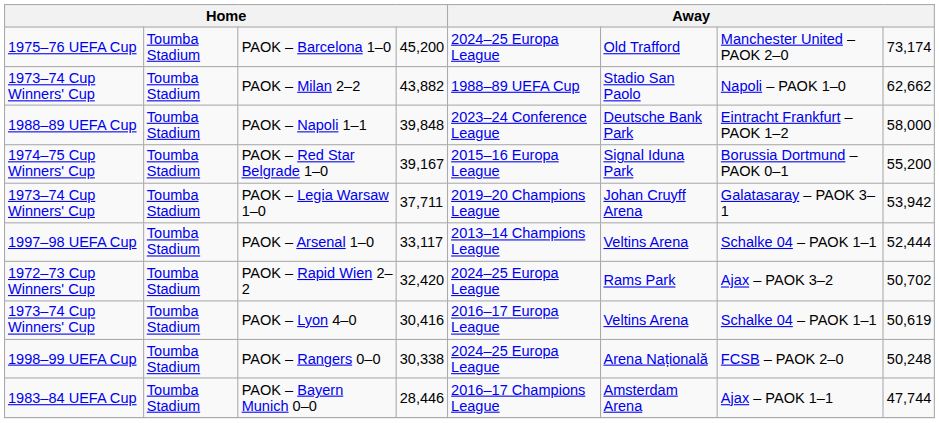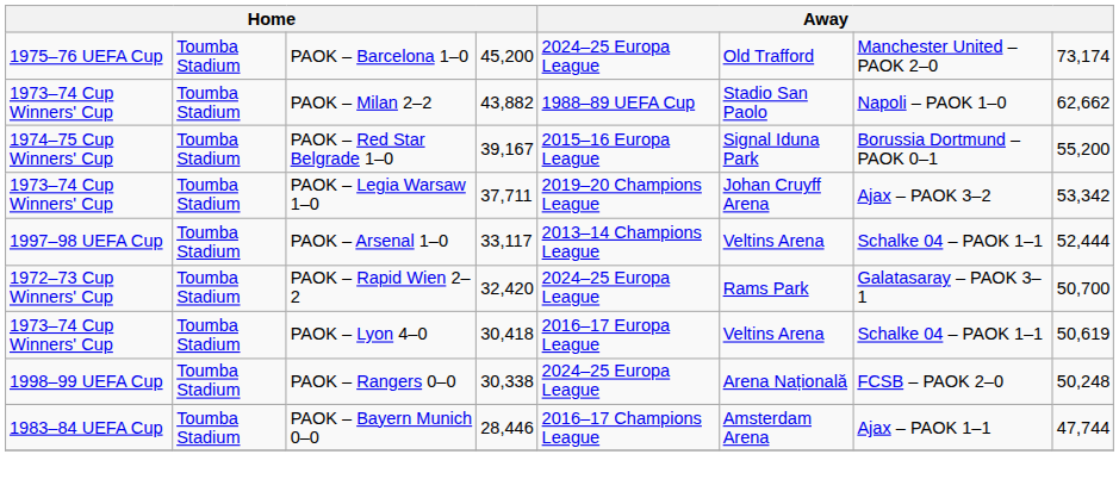 <table class="wikitable" style="text-align: left; font-size:85%">
 <tr>
 <th colspan=4>Home</th>
 <th colspan=4>Away</th>
 </tr>
 <tr>
 <td><a href='#'>1975–76 UEFA Cup</a></td>
 <td><a href='#'>Toumba Stadium</a></td>
 <td> PAOK – <a href='#'>Barcelona</a> 1–0</td>
 <td>45,200</td>
 <td><a href='#'>2024–25 Europa League</a></td>
 <td><a href='#'>Old Trafford</a></td>
 <td> <a href='#'>Manchester United</a> – PAOK 2–0</td>
 <td>73,174</td>
 </tr>
 <tr>
 <td><a href='#'>1973–74 Cup Winners' Cup</a></td>
 <td><a href='#'>Toumba Stadium</a></td>
 <td> PAOK – <a href='#'>Milan</a> 2–2</td>
 <td>43,882</td>
 <td><a href='#'>1988–89 UEFA Cup</a></td>
 <td><a href='#'>Stadio San Paolo</a></td>
 <td> <a href='#'>Napoli</a> – PAOK 1–0</td>
 <td>62,662</td>
 </tr>
 <tr>
-<td><a href='#'>1988–89 UEFA Cup</a></td>
-<td><a href='#'>Toumba Stadium</a></td>
-<td> PAOK – <a href='#'>Napoli</a> 1–1</td>
-<td>39,848</td>
-<td><a href='#'>2023–24 Conference League</a></td>
-<td><a href='#'>Deutsche Bank Park</a></td>
-<td> <a href='#'>Eintracht Frankfurt</a> – PAOK 1–2</td>
-<td>58,000</td>
-</tr>
-<tr>
 <td><a href='#'>1974–75 Cup Winners' Cup</a></td>
 <td><a href='#'>Toumba Stadium</a></td>
 <td> PAOK – <a href='#'>Red Star Belgrade</a> 1–0</td>
 <td>39,167</td>
 <td><a href='#'>2015–16 Europa League</a></td>
 <td><a href='#'>Signal Iduna Park</a></td>
 <td> <a href='#'>Borussia Dortmund</a> – PAOK 0–1</td>
 <td>55,200</td>
 </tr>
 <tr>
 <td><a href='#'>1973–74 Cup Winners' Cup</a></td>
 <td><a href='#'>Toumba Stadium</a></td>
 <td> PAOK – <a href='#'>Legia Warsaw</a> 1–0</td>
 <td>37,711</td>
 <td><a href='#'>2019–20 Champions League</a></td>
 <td><a href='#'>Johan Cruyff Arena</a></td>
-<td> <a href='#'>Galatasaray</a> – PAOK 3–1</td>
-<td>53,942</td>
+<td> <a href='#'>Ajax</a> – PAOK 3–2</td>
+<td>53,342</td>
 </tr>
 <tr>
 <td><a href='#'>1997–98 UEFA Cup</a></td>
 <td><a href='#'>Toumba Stadium</a></td>
 <td> PAOK – <a href='#'>Arsenal</a> 1–0</td>
 <td>33,117</td>
 <td><a href='#'>2013–14 Champions League</a></td>
 <td><a href='#'>Veltins Arena</a></td>
 <td> <a href='#'>Schalke 04</a> – PAOK 1–1</td>
 <td>52,444</td>
 </tr>
 <tr>
 <td><a href='#'>1972–73 Cup Winners' Cup</a></td>
 <td><a href='#'>Toumba Stadium</a></td>
 <td> PAOK – <a href='#'>Rapid Wien</a> 2–2</td>
 <td>32,420</td>
 <td><a href='#'>2024–25 Europa League</a></td>
 <td><a href='#'>Rams Park</a></td>
-<td> <a href='#'>Ajax</a> – PAOK 3–2</td>
-<td>50,702</td>
+<td> <a href='#'>Galatasaray</a> – PAOK 3–1</td>
+<td>50,700</td>
 </tr>
 <tr>
 <td><a href='#'>1973–74 Cup Winners' Cup</a></td>
 <td><a href='#'>Toumba Stadium</a></td>
 <td> PAOK – <a href='#'>Lyon</a> 4–0</td>
-<td>30,416</td>
+<td>30,418</td>
 <td><a href='#'>2016–17 Europa League</a></td>
 <td><a href='#'>Veltins Arena</a></td>
 <td> <a href='#'>Schalke 04</a> – PAOK 1–1</td>
 <td>50,619</td>
 </tr>
 <tr>
 <td><a href='#'>1998–99 UEFA Cup</a></td>
 <td><a href='#'>Toumba Stadium</a></td>
 <td> PAOK – <a href='#'>Rangers</a> 0–0</td>
 <td>30,338</td>
 <td><a href='#'>2024–25 Europa League</a></td>
 <td><a href='#'>Arena Națională</a></td>
 <td> <a href='#'>FCSB</a> – PAOK 2–0</td>
 <td>50,248</td>
 </tr>
 <tr>
 <td><a href='#'>1983–84 UEFA Cup</a></td>
 <td><a href='#'>Toumba Stadium</a></td>
 <td> PAOK – <a href='#'>Bayern Munich</a> 0–0</td>
 <td>28,446</td>
 <td><a href='#'>2016–17 Champions League</a></td>
 <td><a href='#'>Amsterdam Arena</a></td>
 <td> <a href='#'>Ajax</a> – PAOK 1–1</td>
 <td>47,744</td>
 </tr>
 <tr>
 </tr>
 </table>
